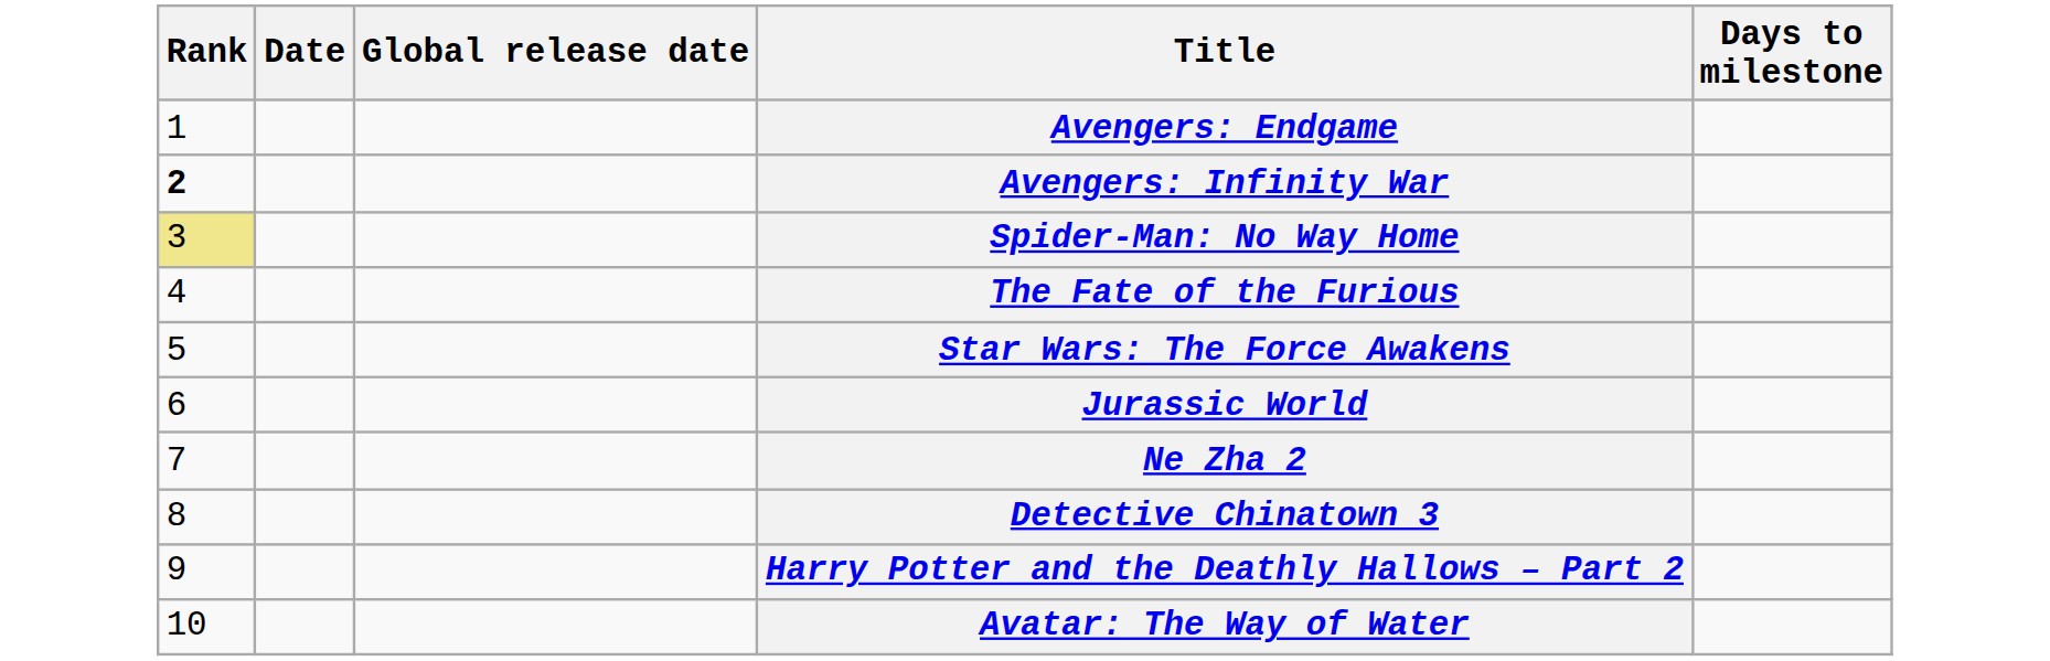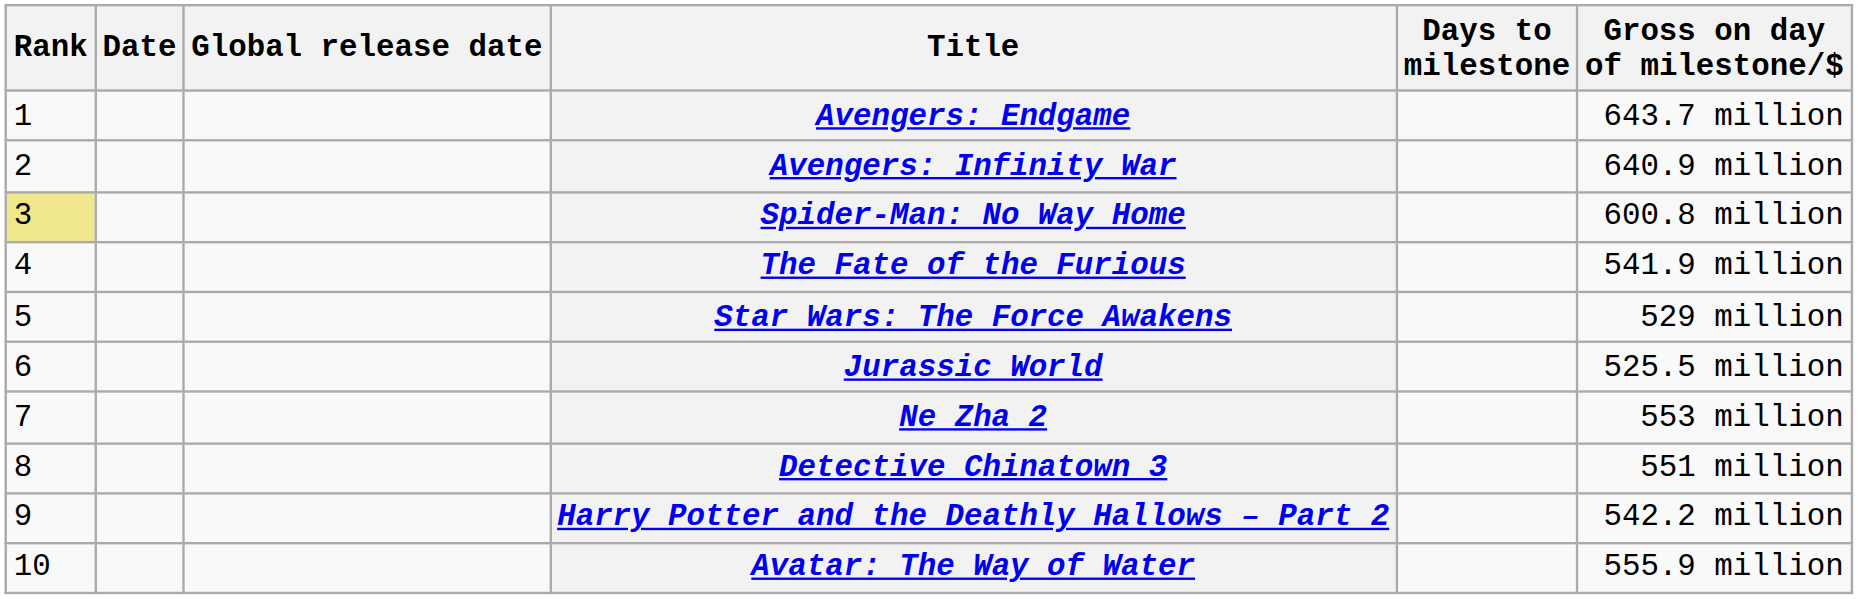 <table class="wikitable plainrowheaders" style="margin:auto; margin:auto;">
 <tr>
 <th scope="col">Rank</th>
 <th scope="col">Date</th>
 <th>Global release date</th>
 <th scope="col">Title</th>
 <th scope="col">Days to<br> milestone</th>
+<th scope="col">Gross on day<br> of milestone/$</th>
 </tr>
 <tr>
 <td>1</td>
 <td></td>
 <td></td>
 <th scope="row"><em><a href='#'>Avengers: Endgame</a></em></th>
 <td style="text-align:right;"></td>
+<td style="text-align:right;">643.7 million</td>
 </tr>
 <tr>
-<td><strong>2</strong></td>
+<td>2</td>
 <td></td>
 <td></td>
 <th scope="row"><em><a href='#'>Avengers: Infinity War</a></em></th>
 <td style="text-align:right;"></td>
+<td style="text-align:right;">640.9 million</td>
 </tr>
 <tr>
 <td style="background: khaki;">3</td>
 <td></td>
 <td></td>
 <th scope="row"><em><a href='#'>Spider-Man: No Way Home</a></em></th>
 <td style="text-align:right;"></td>
+<td style="text-align:right;">600.8 million</td>
 </tr>
 <tr>
 <td>4</td>
 <td></td>
 <td></td>
 <th scope="row"><em><a href='#'>The Fate of the Furious</a></em></th>
 <td style="text-align:right;"></td>
+<td style="text-align:right;">541.9 million</td>
 </tr>
 <tr>
 <td>5</td>
 <td></td>
 <td></td>
 <th scope="row"><em><a href='#'>Star Wars: The Force Awakens</a></em></th>
 <td style="text-align:right;"></td>
+<td style="text-align:right;">529 million</td>
 </tr>
 <tr>
 <td>6</td>
 <td></td>
 <td></td>
 <th scope="row"><em><a href='#'>Jurassic World</a></em></th>
 <td style="text-align:right;"></td>
+<td style="text-align:right;">525.5 million</td>
 </tr>
 <tr>
 <td>7</td>
 <td></td>
 <td></td>
 <th scope="row"><em><a href='#'>Ne Zha 2</a></em></th>
 <td style="text-align:right;"></td>
+<td style="text-align:right;">553 million</td>
 </tr>
 <tr>
 <td>8</td>
 <td></td>
 <td></td>
 <th scope="row"><em><a href='#'>Detective Chinatown 3</a></em></th>
 <td style="text-align:right;"></td>
+<td style="text-align:right;">551 million</td>
 </tr>
 <tr>
 <td>9</td>
 <td></td>
 <td></td>
 <th scope="row"><em><a href='#'>Harry Potter and the Deathly Hallows – Part 2</a></em></th>
 <td style="text-align:right;"></td>
+<td style="text-align:right;">542.2 million</td>
 </tr>
 <tr>
 <td>10</td>
 <td></td>
 <td></td>
 <th scope="row"><em><a href='#'>Avatar: The Way of Water</a></em></th>
 <td style="text-align:right;"></td>
+<td style="text-align:right;">555.9 million</td>
 </tr>
 </table>
